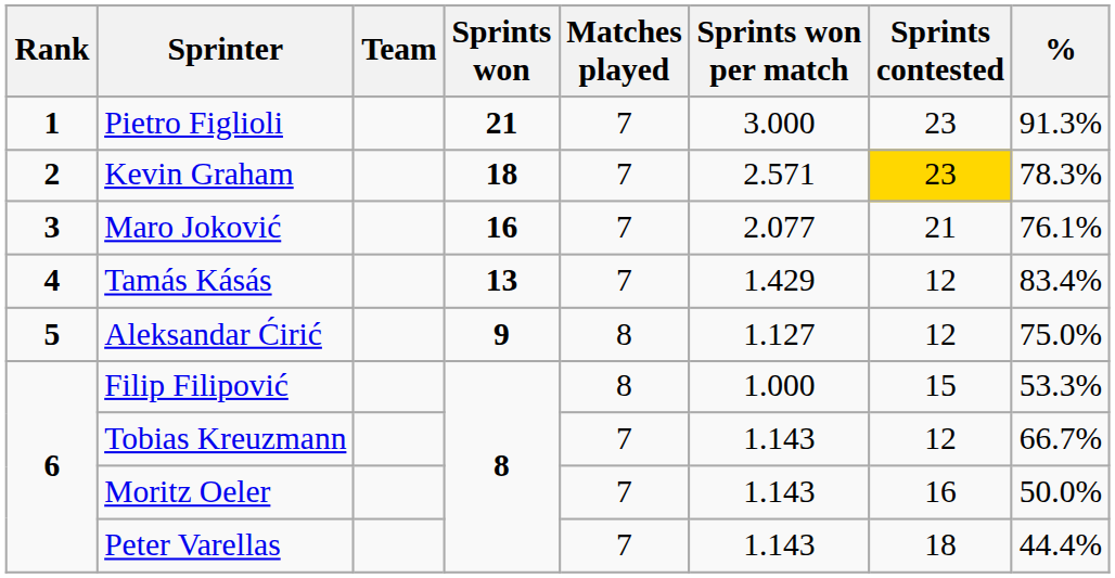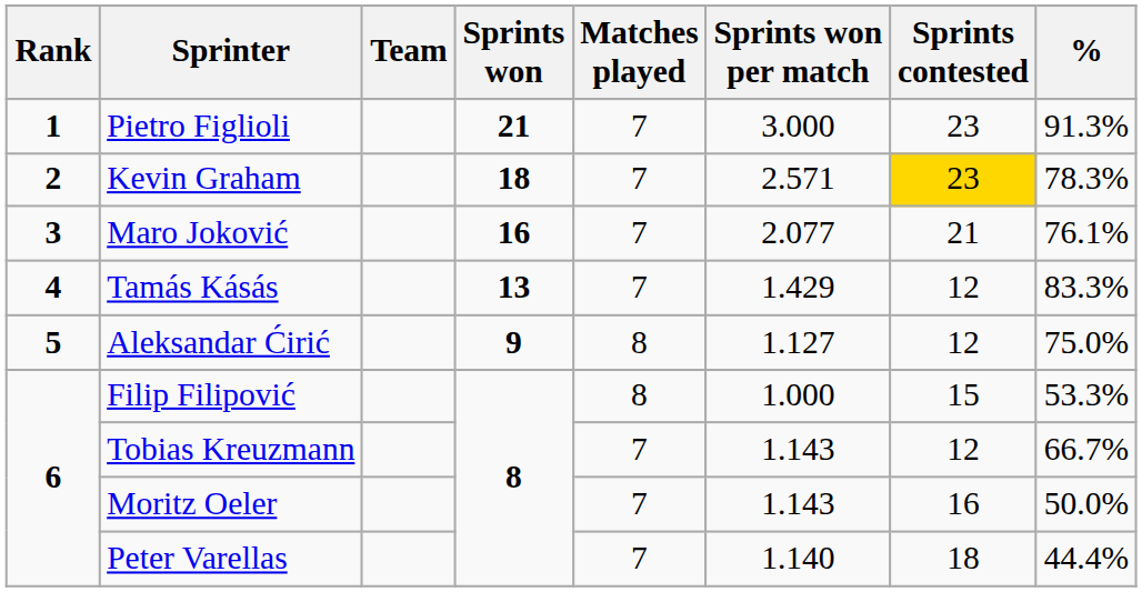 <table class="wikitable sortable" style="text-align: center; font-size: 90%; margin-left: 1em;">
 <tr>
 <th>Rank</th>
 <th>Sprinter</th>
 <th>Team</th>
 <th>Sprints<br>won</th>
 <th>Matches<br>played</th>
 <th>Sprints won<br>per match</th>
 <th>Sprints<br>contested</th>
 <th>%</th>
 </tr>
 <tr>
 <td><strong>1</strong></td>
 <td style="text-align: left;" data-sort-value="Figlioli, Pietro"><a href='#'>Pietro Figlioli</a></td>
 <td style="text-align: left;"></td>
 <td><strong>21</strong></td>
 <td>7</td>
 <td>3.000</td>
 <td>23</td>
 <td>91.3%</td>
 </tr>
 <tr>
 <td><strong>2</strong></td>
 <td style="text-align: left;" data-sort-value="Graham, Kevin"><a href='#'>Kevin Graham</a></td>
 <td style="text-align: left;"></td>
 <td><strong>18</strong></td>
 <td>7</td>
 <td>2.571</td>
 <td style="background: gold;">23</td>
 <td>78.3%</td>
 </tr>
 <tr>
 <td><strong>3</strong></td>
 <td style="text-align: left;" data-sort-value="Joković, Maro"><a href='#'>Maro Joković</a></td>
 <td style="text-align: left;"></td>
 <td><strong>16</strong></td>
 <td>7</td>
 <td>2.077</td>
 <td>21</td>
 <td>76.1%</td>
 </tr>
 <tr>
 <td><strong>4</strong></td>
 <td style="text-align: left;" data-sort-value="Kásás, Tamás"><a href='#'>Tamás Kásás</a></td>
 <td style="text-align: left;"></td>
 <td><strong>13</strong></td>
 <td>7</td>
 <td>1.429</td>
 <td>12</td>
-<td>83.4%</td>
+<td>83.3%</td>
 </tr>
 <tr>
 <td><strong>5</strong></td>
 <td style="text-align: left;" data-sort-value="Ćirić, Aleksandar"><a href='#'>Aleksandar Ćirić</a></td>
 <td style="text-align: left;"></td>
 <td><strong>9</strong></td>
 <td>8</td>
 <td>1.127</td>
 <td>12</td>
 <td>75.0%</td>
 </tr>
 <tr>
 <td rowspan="4"><strong>6</strong></td>
 <td style="text-align: left;" data-sort-value="Filipović, Filip"><a href='#'>Filip Filipović</a></td>
 <td style="text-align: left;"></td>
 <td rowspan="4"><strong>8</strong></td>
 <td>8</td>
 <td>1.000</td>
 <td>15</td>
 <td>53.3%</td>
 </tr>
 <tr>
 <td style="text-align: left;" data-sort-value="Kreuzmann, Tobias"><a href='#'>Tobias Kreuzmann</a></td>
 <td style="text-align: left;"></td>
 <td>7</td>
 <td>1.143</td>
 <td>12</td>
 <td>66.7%</td>
 </tr>
 <tr>
 <td style="text-align: left;" data-sort-value="Oeler, Moritz"><a href='#'>Moritz Oeler</a></td>
 <td style="text-align: left;"></td>
 <td>7</td>
 <td>1.143</td>
 <td>16</td>
 <td>50.0%</td>
 </tr>
 <tr>
 <td style="text-align: left;" data-sort-value="Varellas, Peter"><a href='#'>Peter Varellas</a></td>
 <td style="text-align: left;"></td>
 <td>7</td>
-<td>1.143</td>
+<td>1.140</td>
 <td>18</td>
 <td>44.4%</td>
 </tr>
 </table>
